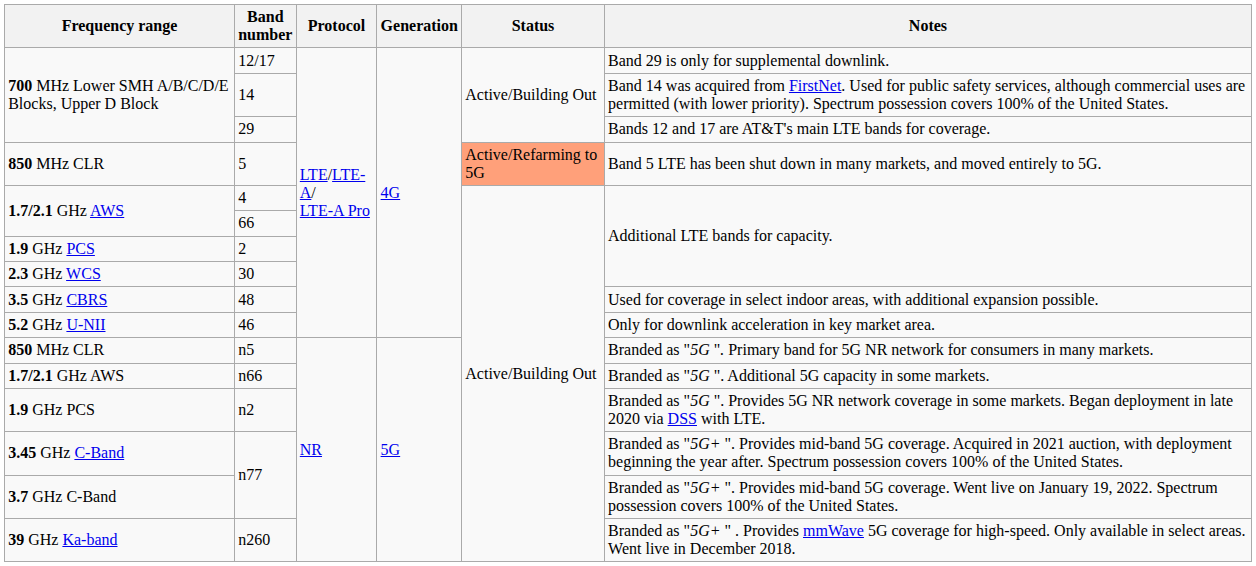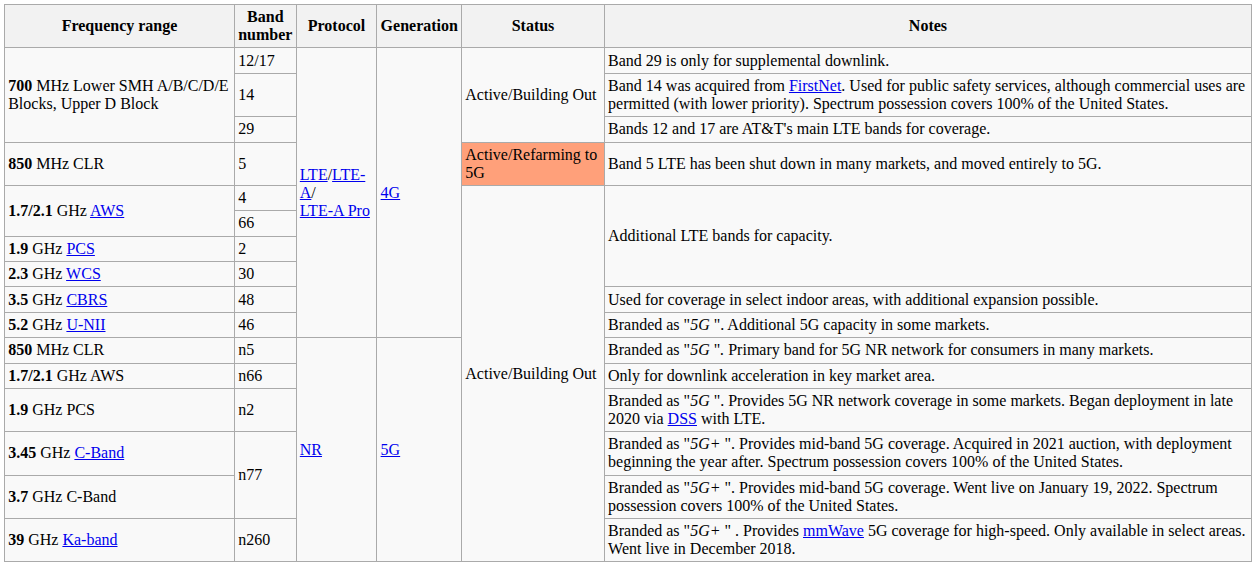 <table class="wikitable sortable">
 <tr>
 <th>Frequency range</th>
 <th>Band <br> number</th>
 <th>Protocol</th>
 <th>Generation</th>
 <th>Status</th>
 <th>Notes</th>
 </tr>
 <tr>
 <td rowspan="3"><strong>700</strong> MHz Lower SMH A/B/C/D/E Blocks, Upper D Block</td>
 <td>12/17</td>
 <td rowspan="10"><a href='#'>LTE</a>/<a href='#'>LTE-A</a>/<br><a href='#'>LTE-A Pro</a></td>
 <td rowspan="10"><a href='#'>4G</a></td>
 <td rowspan="3">Active/Building Out</td>
 <td>Band 29 is only for supplemental downlink.</td>
 </tr>
 <tr>
 <td>14</td>
 <td>Band 14 was acquired from <a href='#'>FirstNet</a>. Used for public safety services, although commercial uses are permitted (with lower priority). Spectrum possession covers 100% of the United States.</td>
 </tr>
 <tr>
 <td>29</td>
 <td>Bands 12 and 17 are AT&T's main LTE bands for coverage.</td>
 </tr>
 <tr>
 <td><strong>850</strong> MHz CLR</td>
 <td>5</td>
 <td style="background: lightsalmon;">Active/Refarming to 5G</td>
 <td>Band 5 LTE has been shut down in many markets, and moved entirely to 5G.</td>
 </tr>
 <tr>
 <td rowspan="2"><strong>1.7/2.1</strong> GHz <a href='#'>AWS</a></td>
 <td>4</td>
 <td rowspan="12">Active/Building Out</td>
 <td rowspan="4">Additional LTE bands for capacity.</td>
 </tr>
 <tr>
 <td>66</td>
 </tr>
 <tr>
 <td><strong>1.9</strong> GHz <a href='#'>PCS</a></td>
 <td>2</td>
 </tr>
 <tr>
 <td><strong>2.3</strong> GHz <a href='#'>WCS</a></td>
 <td>30</td>
 </tr>
 <tr>
 <td><strong>3.5</strong> GHz <a href='#'>CBRS</a></td>
 <td>48</td>
 <td>Used for coverage in select indoor areas, with additional expansion possible.</td>
 </tr>
 <tr>
 <td><strong>5.2</strong> GHz <a href='#'>U-NII</a></td>
 <td>46</td>
-<td>Only for downlink acceleration in key market area.</td>
+<td>Branded as "<em>5G</em> ". Additional 5G capacity in some markets.</td>
 </tr>
 <tr>
 <td><strong>850</strong> MHz CLR</td>
 <td>n5</td>
 <td rowspan="7"><a href='#'>NR</a></td>
 <td rowspan="7"><a href='#'>5G</a></td>
 <td>Branded as "<em>5G</em> "<em>.</em> Primary band for 5G NR network for consumers in many markets.</td>
 </tr>
 <tr>
 <td><strong>1.7/2.1</strong> GHz AWS</td>
 <td>n66</td>
-<td>Branded as "<em>5G</em> ". Additional 5G capacity in some markets.</td>
+<td>Only for downlink acceleration in key market area.</td>
 </tr>
 <tr>
 <td><strong>1.9</strong> GHz PCS</td>
 <td>n2</td>
 <td>Branded as "<em>5G</em> ". Provides 5G NR network coverage in some markets. Began deployment in late 2020 via <a href='#'>DSS</a> with LTE.</td>
 </tr>
 <tr>
 <td><strong>3.45</strong> GHz <a href='#'>C-Band</a></td>
 <td rowspan="2">n77</td>
 <td>Branded as "<em>5G+</em> ". Provides mid-band 5G coverage. Acquired in 2021 auction, with deployment beginning the year after. Spectrum possession covers 100% of the United States.</td>
 </tr>
 <tr>
 <td><strong>3.7</strong> GHz C-Band</td>
 <td>Branded as "<em>5G+</em> ". Provides mid-band 5G coverage. Went live on January 19, 2022. Spectrum possession covers 100% of the United States.</td>
 </tr>
 <tr>
 <td><strong>39</strong> GHz <a href='#'>Ka-band</a></td>
 <td>n260</td>
 <td>Branded as "<em>5G+</em> " . Provides <a href='#'>mmWave</a> 5G coverage for high-speed. Only available in select areas. Went live in December 2018.</td>
 </tr>
 </table>
